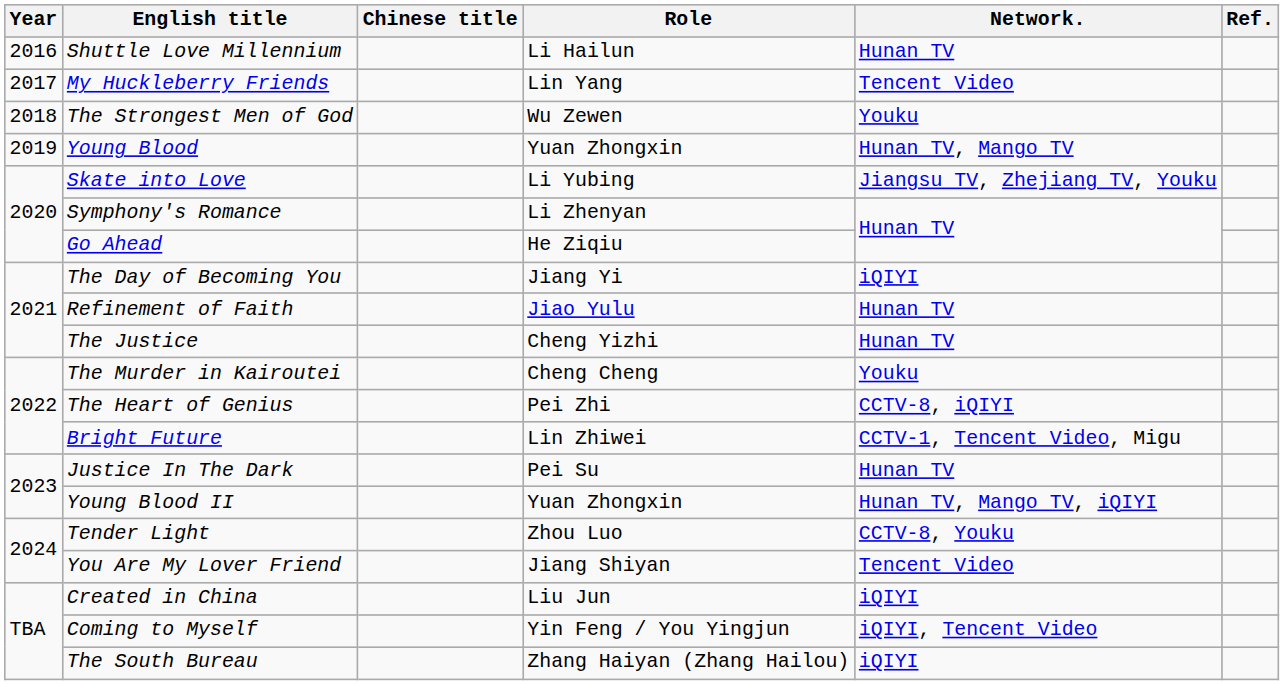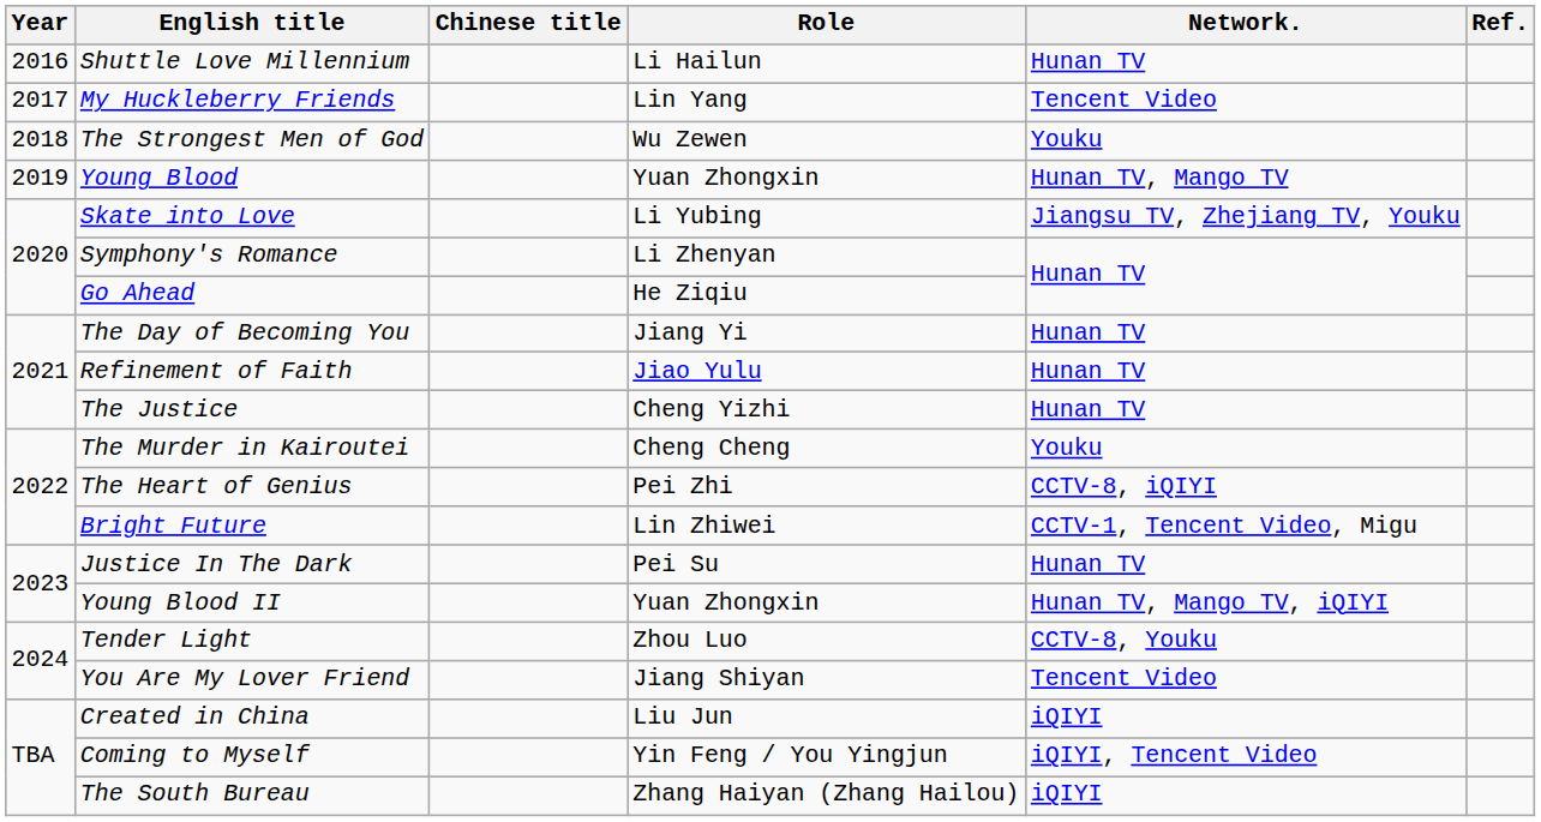 <table class="wikitable sortable" style="font-size:95%">
 <tr>
 <th>Year</th>
 <th>English title</th>
 <th>Chinese title</th>
 <th>Role</th>
 <th>Network.</th>
 <th>Ref.</th>
 </tr>
 <tr>
 <td>2016</td>
 <td><em>Shuttle Love Millennium</em></td>
 <td></td>
 <td>Li Hailun</td>
 <td><a href='#'>Hunan TV</a></td>
 <td></td>
 </tr>
 <tr>
 <td>2017</td>
 <td><em><a href='#'>My Huckleberry Friends</a></em></td>
 <td></td>
 <td>Lin Yang</td>
 <td><a href='#'>Tencent Video</a></td>
 <td></td>
 </tr>
 <tr>
 <td>2018</td>
 <td><em>The Strongest Men of God</em></td>
 <td></td>
 <td>Wu Zewen</td>
 <td><a href='#'>Youku</a></td>
 <td></td>
 </tr>
 <tr>
 <td>2019</td>
 <td><em><a href='#'>Young Blood</a></em></td>
 <td></td>
 <td>Yuan Zhongxin</td>
 <td><a href='#'>Hunan TV</a>, <a href='#'>Mango TV</a></td>
 <td></td>
 </tr>
 <tr>
 <td rowspan=3>2020</td>
 <td><em><a href='#'>Skate into Love</a></em></td>
 <td></td>
 <td>Li Yubing</td>
 <td><a href='#'>Jiangsu TV</a>, <a href='#'>Zhejiang TV</a>, <a href='#'>Youku</a></td>
 <td></td>
 </tr>
 <tr>
 <td><em>Symphony's Romance</em></td>
 <td></td>
 <td>Li Zhenyan</td>
 <td rowspan="2"><a href='#'>Hunan TV</a></td>
 <td></td>
 </tr>
 <tr>
 <td><em><a href='#'>Go Ahead</a></em></td>
 <td></td>
 <td>He Ziqiu</td>
 <td></td>
 </tr>
 <tr>
 <td rowspan=3>2021</td>
 <td><em>The Day of Becoming You</em></td>
 <td></td>
 <td>Jiang Yi</td>
-<td><a href='#'>iQIYI</a></td>
+<td><a href='#'>Hunan TV</a></td>
 <td></td>
 </tr>
 <tr>
 <td><em>Refinement of Faith</em></td>
 <td></td>
 <td><a href='#'>Jiao Yulu</a></td>
 <td><a href='#'>Hunan TV</a></td>
 <td></td>
 </tr>
 <tr>
 <td><em>The Justice</em></td>
 <td></td>
 <td>Cheng Yizhi</td>
 <td><a href='#'>Hunan TV</a></td>
 <td></td>
 </tr>
 <tr>
 <td rowspan=3>2022</td>
 <td><em>The Murder in Kairoutei</em></td>
 <td></td>
 <td>Cheng Cheng</td>
 <td><a href='#'>Youku</a></td>
 <td></td>
 </tr>
 <tr>
 <td><em>The Heart of Genius</em></td>
 <td></td>
 <td>Pei Zhi</td>
 <td><a href='#'>CCTV-8</a>, <a href='#'>iQIYI</a></td>
 <td></td>
 </tr>
 <tr>
 <td><em><a href='#'>Bright Future</a></em></td>
 <td></td>
 <td>Lin Zhiwei</td>
 <td><a href='#'>CCTV-1</a>, <a href='#'>Tencent Video</a>, Migu</td>
 <td></td>
 </tr>
 <tr>
 <td rowspan="2">2023</td>
 <td><em>Justice In The Dark</em></td>
 <td></td>
 <td>Pei Su</td>
 <td><a href='#'>Hunan TV</a></td>
 <td></td>
 </tr>
 <tr>
 <td><em>Young Blood II</em></td>
 <td></td>
 <td>Yuan Zhongxin</td>
 <td><a href='#'>Hunan TV</a>, <a href='#'>Mango TV</a>, <a href='#'>iQIYI</a></td>
 <td></td>
 </tr>
 <tr>
 <td rowspan="2">2024</td>
 <td><em>Tender Light</em></td>
 <td></td>
 <td>Zhou Luo</td>
 <td><a href='#'>CCTV-8</a>, <a href='#'>Youku</a></td>
 <td></td>
 </tr>
 <tr>
 <td><em>You Are My Lover Friend</em></td>
 <td></td>
 <td>Jiang Shiyan</td>
 <td><a href='#'>Tencent Video</a></td>
 <td></td>
 </tr>
 <tr>
 <td rowspan="3">TBA</td>
 <td><em>Created in China</em></td>
 <td></td>
 <td>Liu Jun</td>
 <td><a href='#'>iQIYI</a></td>
 <td></td>
 </tr>
 <tr>
 <td><em>Coming to Myself</em></td>
 <td></td>
 <td>Yin Feng / You Yingjun</td>
 <td><a href='#'>iQIYI</a>, <a href='#'>Tencent Video</a></td>
 <td></td>
 </tr>
 <tr>
 <td><em>The South Bureau</em></td>
 <td></td>
 <td>Zhang Haiyan (Zhang Hailou)</td>
 <td><a href='#'>iQIYI</a></td>
 <td></td>
 </tr>
 </table>
